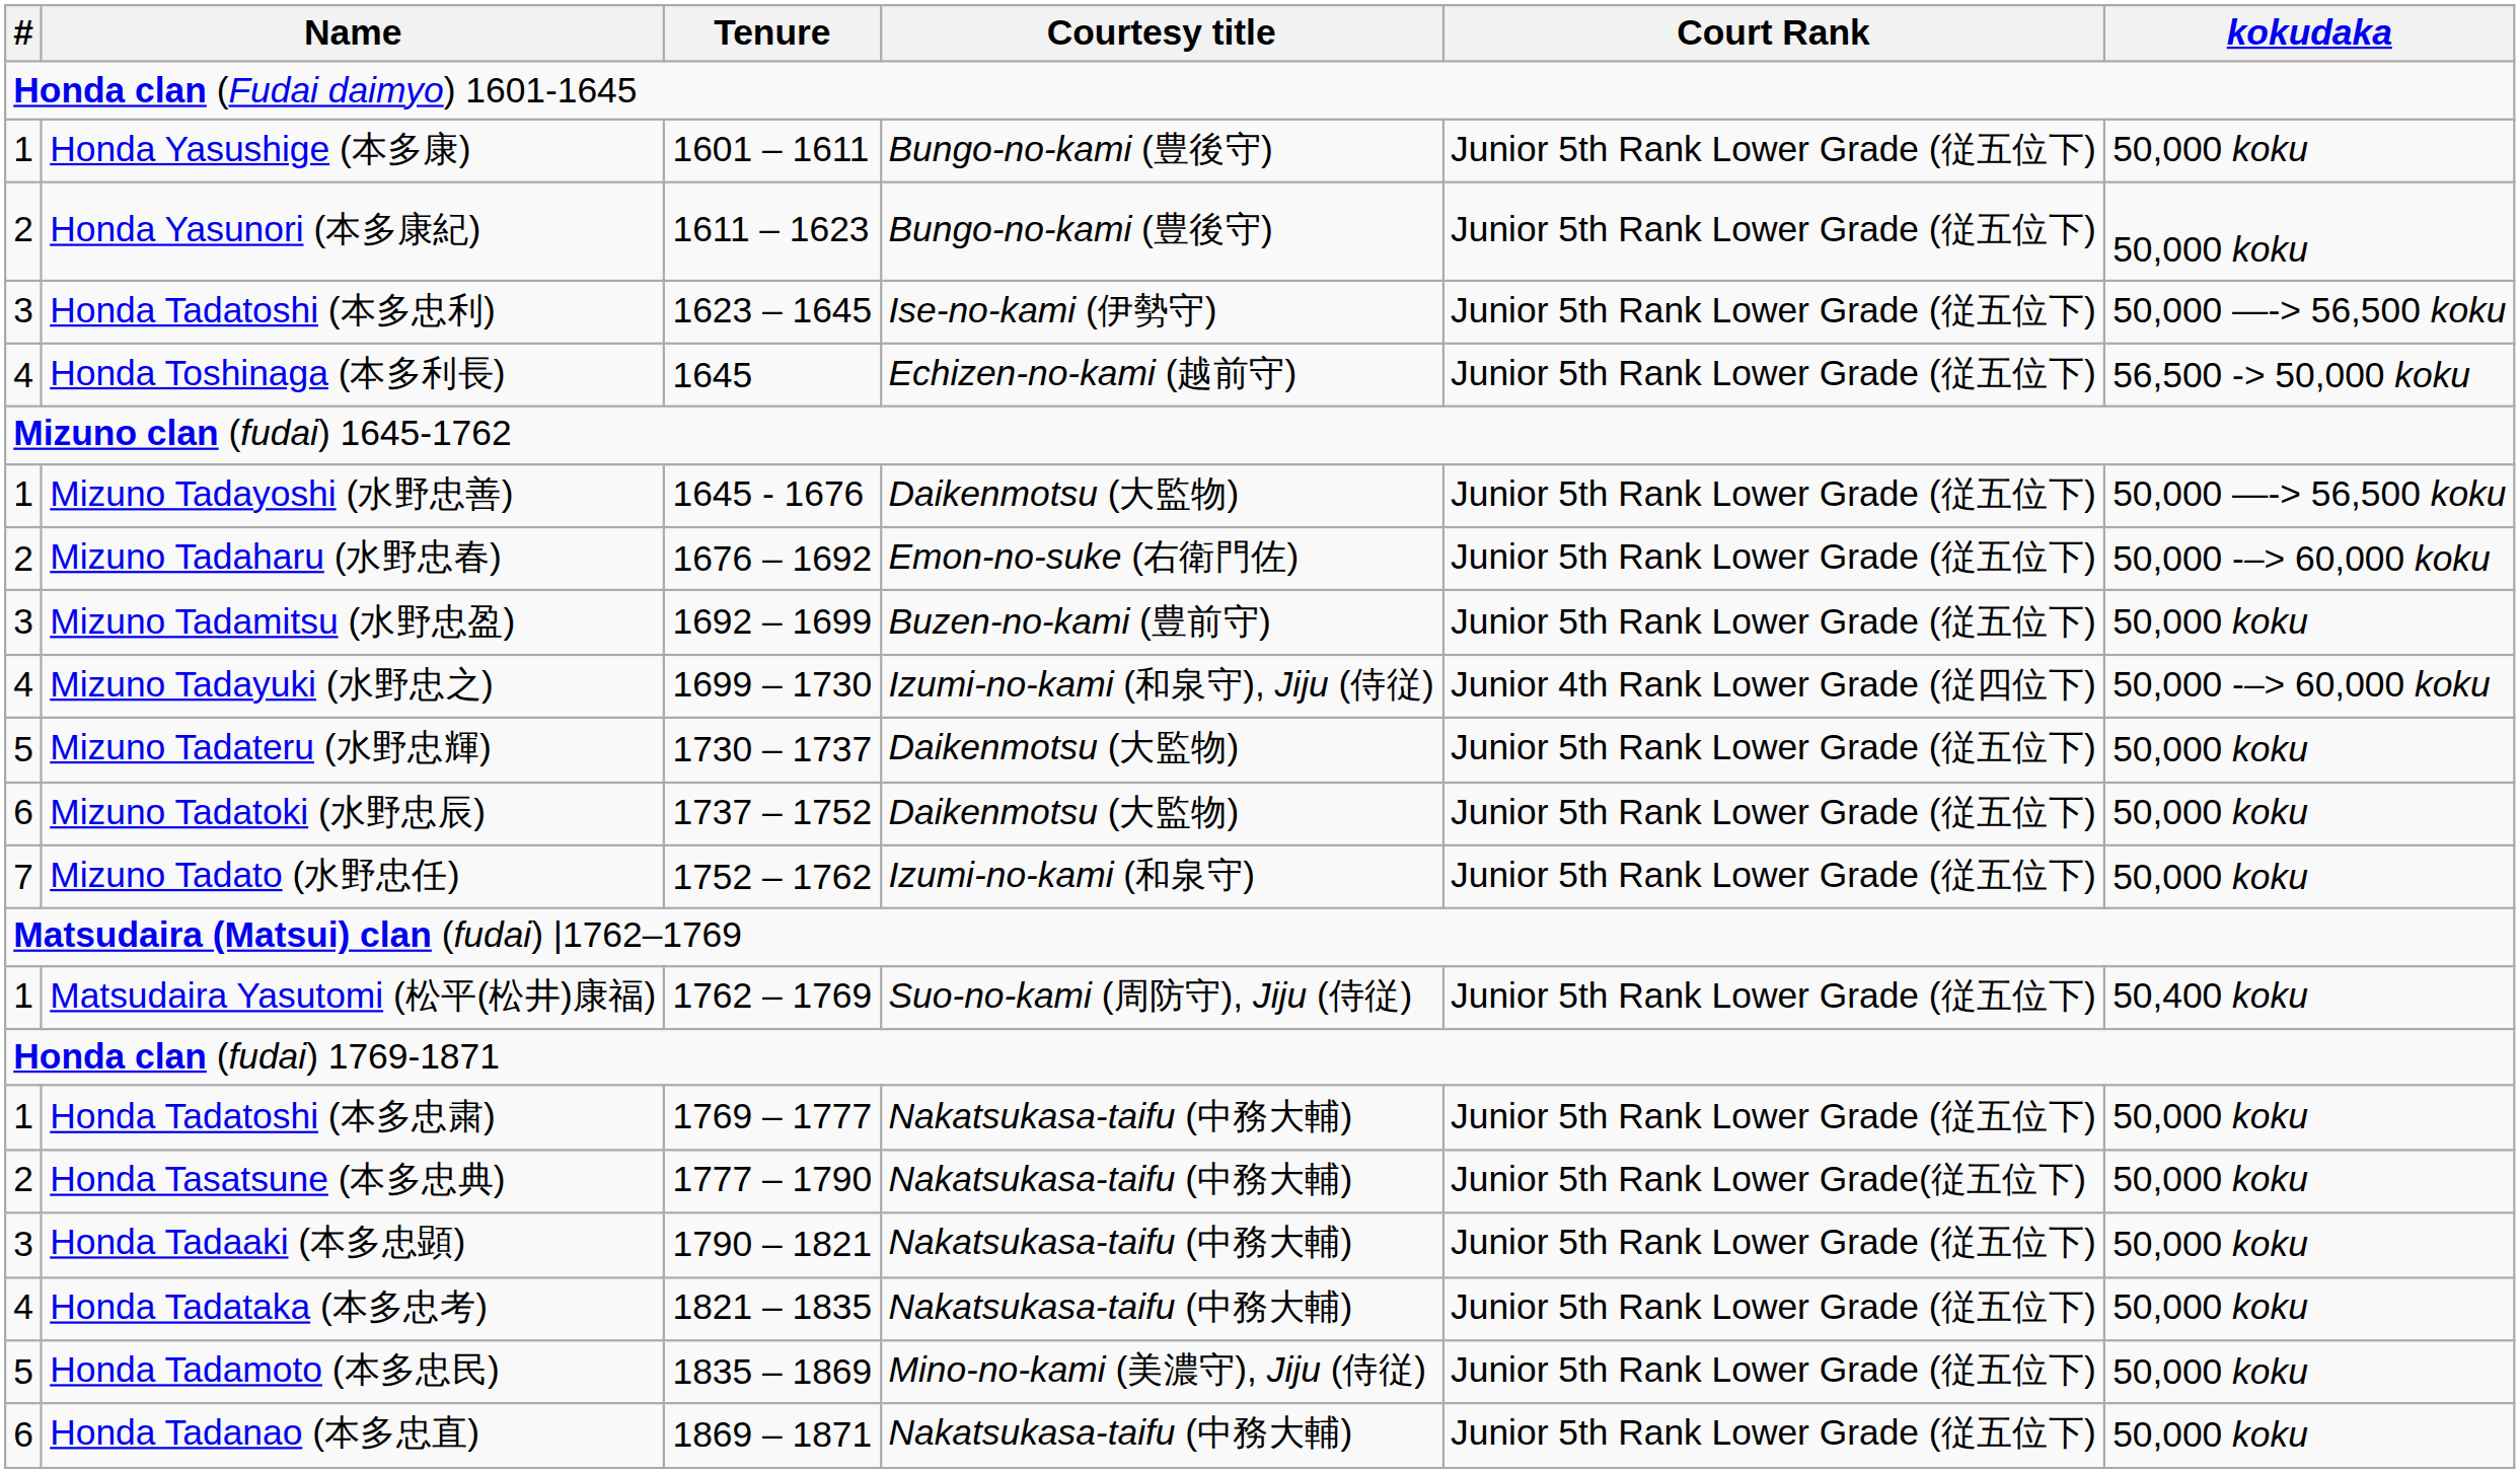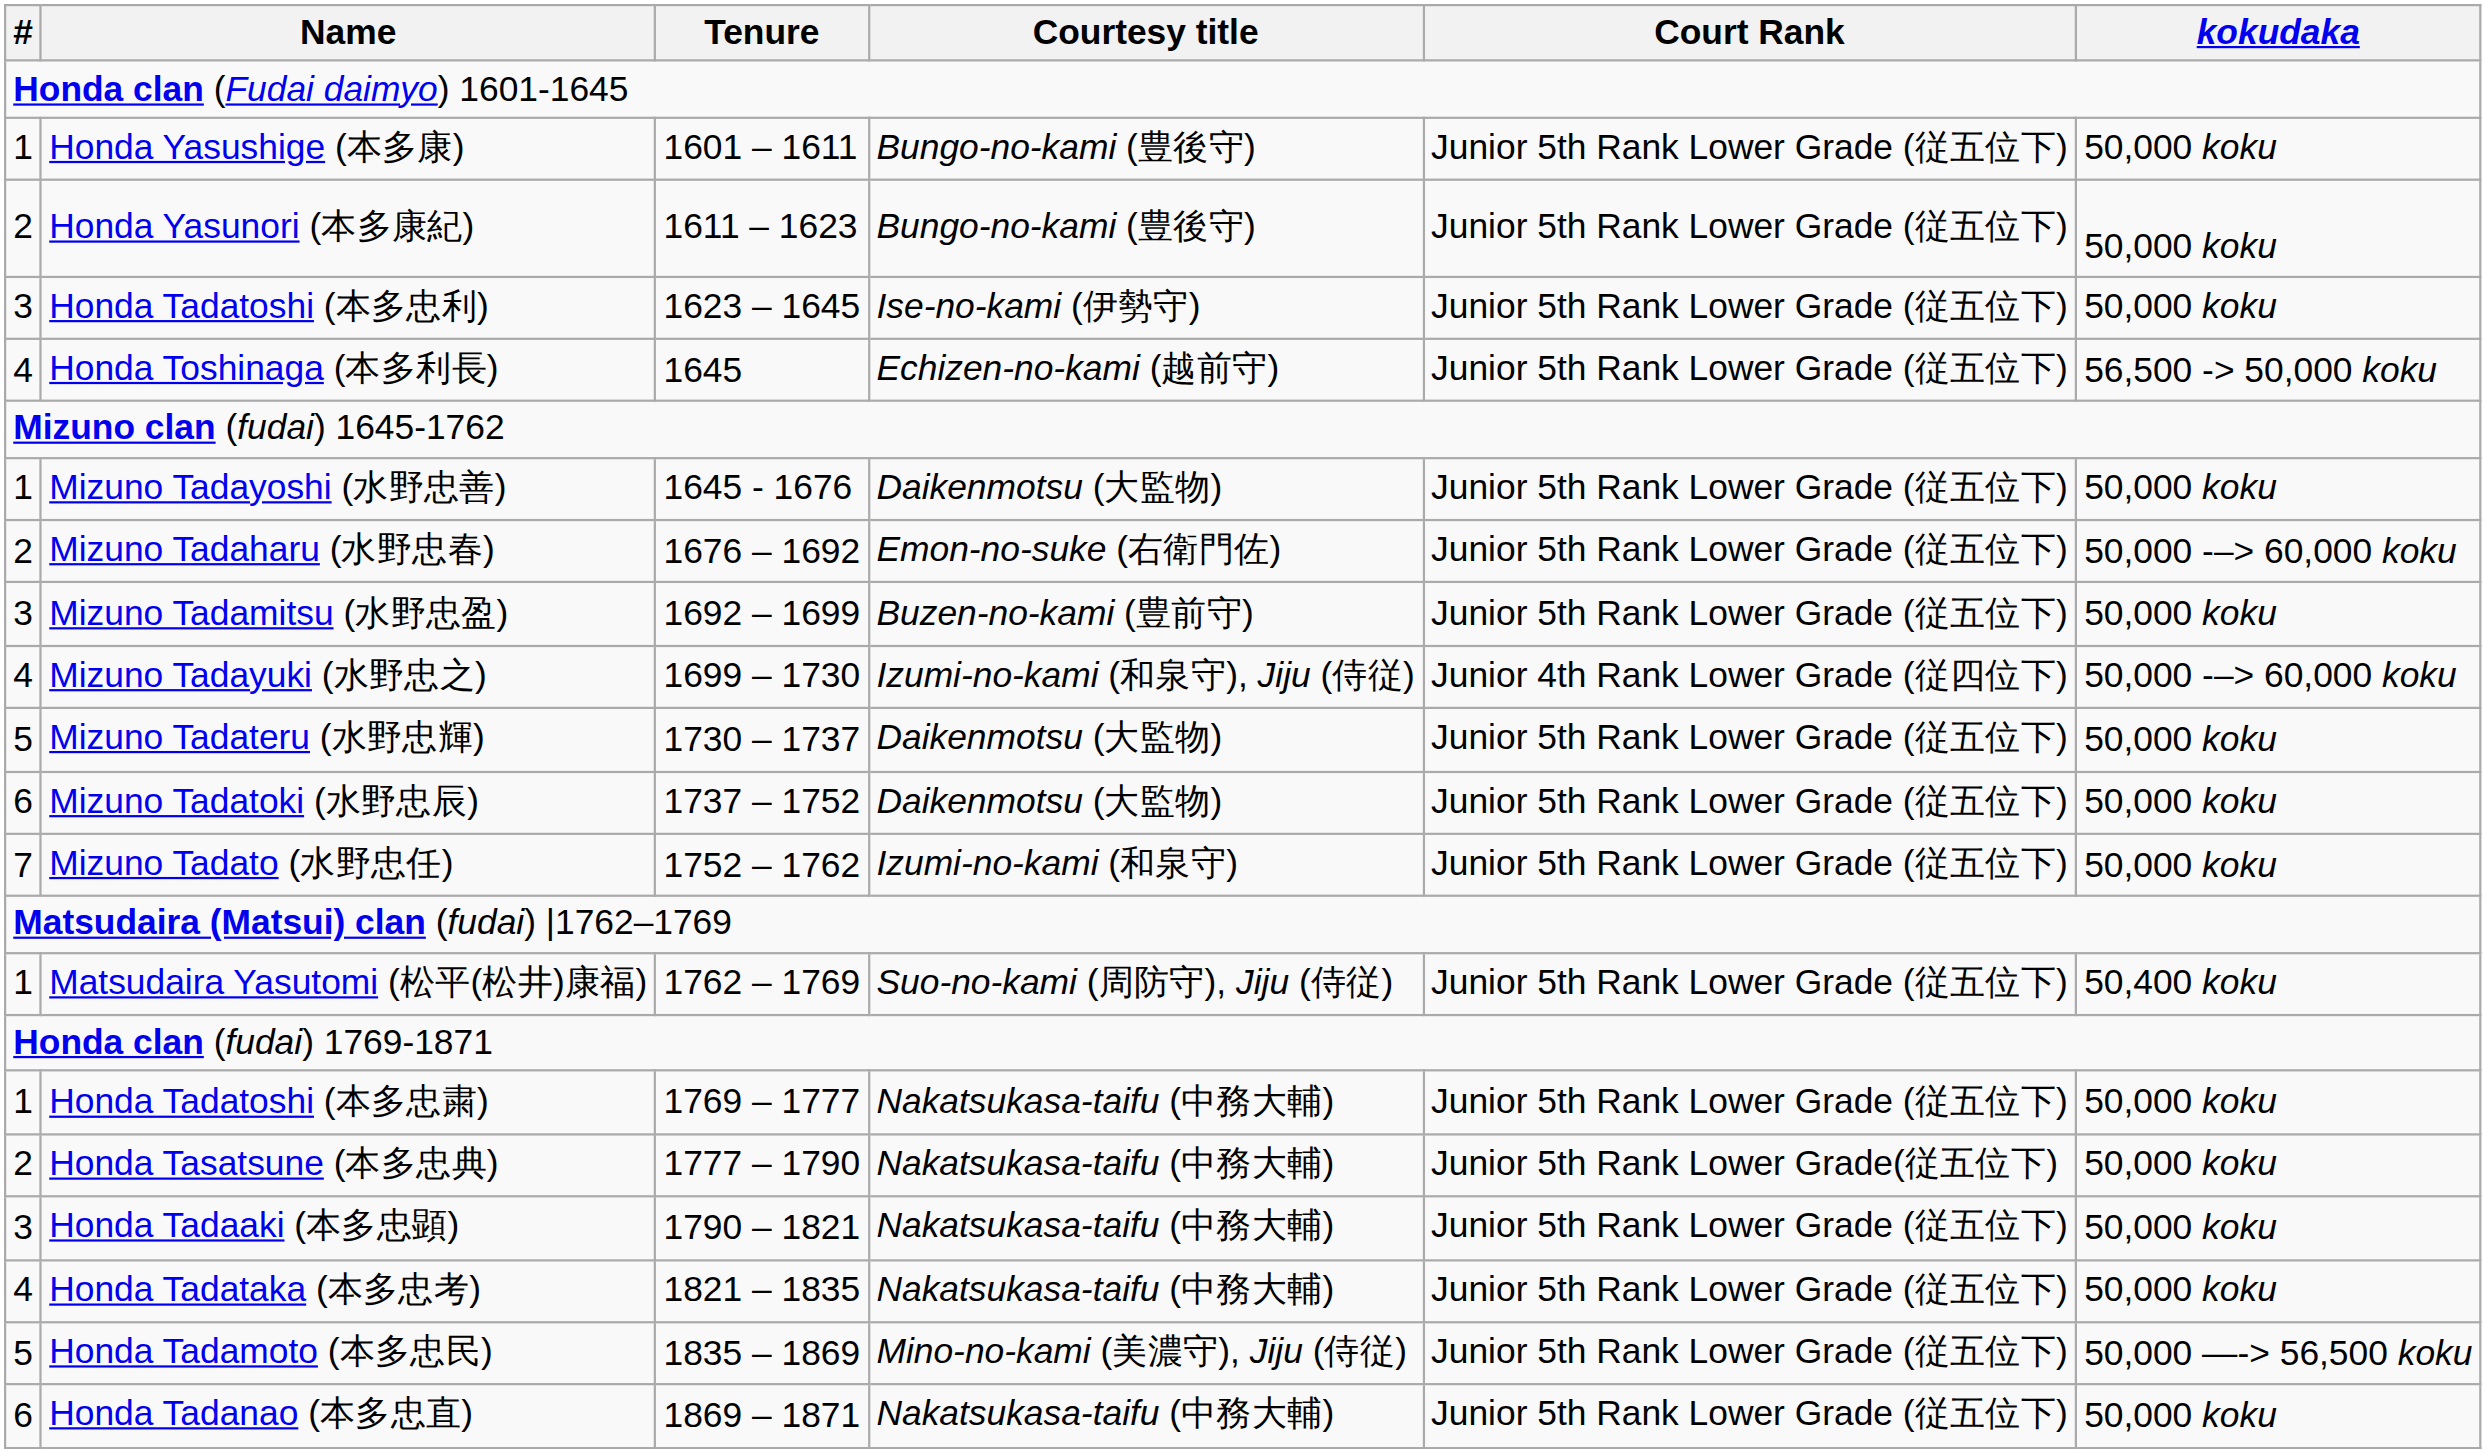 <table class=wikitable>
 <tr>
 <th>#</th>
 <th>Name</th>
 <th>Tenure</th>
 <th>Courtesy title</th>
 <th>Court Rank</th>
 <th><em><a href='#'>kokudaka</a></em></th>
 </tr>
 <tr>
 <td colspan=6> <strong><a href='#'>Honda clan</a></strong> (<em><a href='#'>Fudai daimyo</a></em>) 1601-1645</td>
 </tr>
 <tr>
 <td>1</td>
 <td><a href='#'>Honda Yasushige</a> (本多康)</td>
 <td>1601 – 1611</td>
 <td><em>Bungo-no-kami</em> (豊後守)</td>
 <td>Junior 5th Rank Lower Grade (従五位下)</td>
 <td>50,000 <em>koku</em></td>
 </tr>
 <tr>
 <td>2</td>
 <td><a href='#'>Honda Yasunori</a> (本多康紀)</td>
 <td>1611 – 1623</td>
 <td><em>Bungo-no-kami</em> (豊後守)</td>
 <td>Junior 5th Rank Lower Grade (従五位下)</td>
 <td><br>50,000 <em>koku</em></td>
 </tr>
 <tr>
 <td>3</td>
 <td><a href='#'>Honda Tadatoshi</a> (本多忠利)</td>
 <td>1623 – 1645</td>
 <td><em>Ise-no-kami</em> (伊勢守)</td>
 <td>Junior 5th Rank Lower Grade (従五位下)</td>
-<td>50,000 —-> 56,500 <em>koku</em></td>
+<td>50,000 <em>koku</em></td>
 </tr>
 <tr>
 <td>4</td>
 <td><a href='#'>Honda Toshinaga</a> (本多利長)</td>
 <td>1645</td>
 <td><em>Echizen-no-kami</em> (越前守)</td>
 <td>Junior 5th Rank Lower Grade (従五位下)</td>
 <td>56,500 -> 50,000 <em>koku</em></td>
 </tr>
 <tr>
 <td colspan=6> <strong><a href='#'>Mizuno clan</a></strong> (<em>fudai</em>) 1645-1762</td>
 </tr>
 <tr>
 <td>1</td>
 <td><a href='#'>Mizuno Tadayoshi</a> (水野忠善)</td>
 <td>1645 -  1676</td>
 <td><em>Daikenmotsu</em> (大監物)</td>
 <td>Junior 5th Rank Lower Grade (従五位下)</td>
-<td>50,000 —-> 56,500 <em>koku</em></td>
+<td>50,000 <em>koku</em></td>
 </tr>
 <tr>
 <td>2</td>
 <td><a href='#'>Mizuno Tadaharu</a> (水野忠春)</td>
 <td>1676 – 1692</td>
 <td><em>Emon-no-suke</em> (右衛門佐)</td>
 <td>Junior 5th Rank Lower Grade (従五位下)</td>
 <td>50,000  -–> 60,000 <em>koku</em></td>
 </tr>
 <tr>
 <td>3</td>
 <td><a href='#'>Mizuno Tadamitsu</a> (水野忠盈)</td>
 <td>1692 – 1699</td>
 <td><em>Buzen-no-kami</em> (豊前守)</td>
 <td>Junior 5th Rank Lower Grade (従五位下)</td>
 <td>50,000 <em>koku</em></td>
 </tr>
 <tr>
 <td>4</td>
 <td><a href='#'>Mizuno Tadayuki</a> (水野忠之)</td>
 <td>1699 – 1730</td>
 <td><em>Izumi-no-kami</em> (和泉守), <em>Jiju</em> (侍従)</td>
 <td>Junior 4th Rank Lower Grade (従四位下)</td>
 <td>50,000  -–> 60,000 <em>koku</em></td>
 </tr>
 <tr>
 <td>5</td>
 <td><a href='#'>Mizuno Tadateru</a> (水野忠輝)</td>
 <td>1730 – 1737</td>
 <td><em>Daikenmotsu</em> (大監物)</td>
 <td>Junior 5th Rank Lower Grade (従五位下)</td>
 <td>50,000 <em>koku</em></td>
 </tr>
 <tr>
 <td>6</td>
 <td><a href='#'>Mizuno Tadatoki</a> (水野忠辰)</td>
 <td>1737 – 1752</td>
 <td><em>Daikenmotsu</em> (大監物)</td>
 <td>Junior 5th Rank Lower Grade (従五位下)</td>
 <td>50,000 <em>koku</em></td>
 </tr>
 <tr>
 <td>7</td>
 <td><a href='#'>Mizuno Tadato</a> (水野忠任)</td>
 <td>1752 – 1762</td>
 <td><em>Izumi-no-kami</em> (和泉守)</td>
 <td>Junior 5th Rank Lower Grade (従五位下)</td>
 <td>50,000 <em>koku</em></td>
 </tr>
 <tr>
 <td colspan=6> <strong><a href='#'>Matsudaira (Matsui) clan</a></strong> (<em>fudai</em>) |1762–1769</td>
 </tr>
 <tr>
 <td>1</td>
 <td><a href='#'>Matsudaira Yasutomi</a> (松平(松井)康福)</td>
 <td>1762 – 1769</td>
 <td><em>Suo-no-kami</em> (周防守), <em>Jiju</em> (侍従)</td>
 <td>Junior 5th Rank Lower Grade (従五位下)</td>
 <td>50,400 <em>koku</em></td>
 </tr>
 <tr>
 <td colspan=6> <strong><a href='#'>Honda clan</a></strong> (<em>fudai</em>) 1769-1871</td>
 </tr>
 <tr>
 <td>1</td>
 <td><a href='#'>Honda Tadatoshi</a> (本多忠粛)</td>
 <td>1769 – 1777</td>
 <td><em>Nakatsukasa-taifu</em> (中務大輔)</td>
 <td>Junior 5th Rank Lower Grade (従五位下)</td>
 <td>50,000 <em>koku</em></td>
 </tr>
 <tr>
 <td>2</td>
 <td><a href='#'>Honda Tasatsune</a> (本多忠典)</td>
 <td>1777 – 1790</td>
 <td><em>Nakatsukasa-taifu</em> (中務大輔)</td>
 <td>Junior 5th Rank Lower Grade(従五位下)</td>
 <td>50,000 <em>koku</em></td>
 </tr>
 <tr>
 <td>3</td>
 <td><a href='#'>Honda Tadaaki</a> (本多忠顕)</td>
 <td>1790 – 1821</td>
 <td><em>Nakatsukasa-taifu</em> (中務大輔)</td>
 <td>Junior 5th Rank Lower Grade (従五位下)</td>
 <td>50,000 <em>koku</em></td>
 </tr>
 <tr>
 <td>4</td>
 <td><a href='#'>Honda Tadataka</a> (本多忠考)</td>
 <td>1821 – 1835</td>
 <td><em>Nakatsukasa-taifu</em> (中務大輔)</td>
 <td>Junior 5th Rank Lower Grade (従五位下)</td>
 <td>50,000 <em>koku</em></td>
 </tr>
 <tr>
 <td>5</td>
 <td><a href='#'>Honda Tadamoto</a> (本多忠民)</td>
 <td>1835 – 1869</td>
 <td><em>Mino-no-kami</em> (美濃守), <em>Jiju</em> (侍従)</td>
 <td>Junior 5th Rank Lower Grade (従五位下)</td>
-<td>50,000 <em>koku</em></td>
+<td>50,000 —-> 56,500 <em>koku</em></td>
 </tr>
 <tr>
 <td>6</td>
 <td><a href='#'>Honda Tadanao</a> (本多忠直)</td>
 <td>1869 – 1871</td>
 <td><em>Nakatsukasa-taifu</em> (中務大輔)</td>
 <td>Junior 5th Rank Lower Grade (従五位下)</td>
 <td>50,000 <em>koku</em></td>
 </tr>
 <tr>
 </tr>
 </table>
